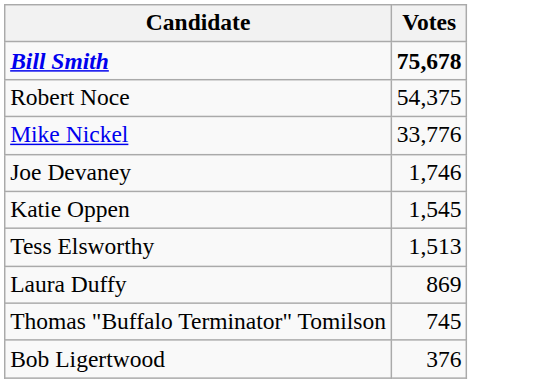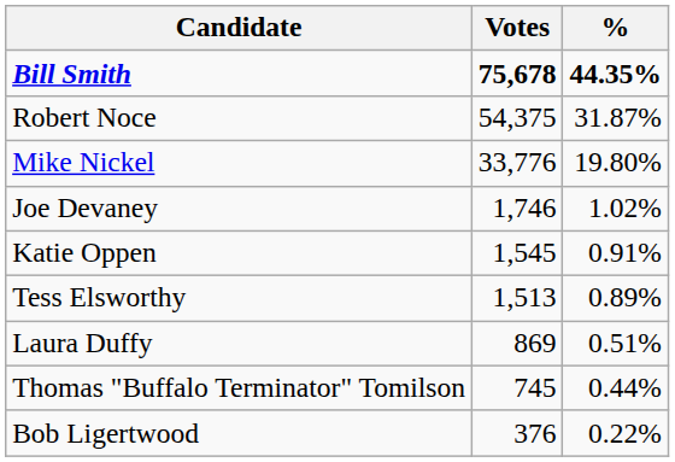 <table class="wikitable">
 <tr>
 <th>Candidate</th>
 <th>Votes</th>
+<th>%</th>
 </tr>
 <tr>
 <td><strong><em><a href='#'>Bill Smith</a></em></strong></td>
 <td align="right"><strong>75,678</strong></td>
+<td align="right"><strong>44.35%</strong></td>
 </tr>
 <tr>
 <td>Robert Noce</td>
 <td align="right">54,375</td>
+<td align="right">31.87%</td>
 </tr>
 <tr>
 <td><a href='#'>Mike Nickel</a></td>
 <td align="right">33,776</td>
+<td align="right">19.80%</td>
 </tr>
 <tr>
 <td>Joe Devaney</td>
 <td align="right">1,746</td>
+<td align="right">1.02%</td>
 </tr>
 <tr>
 <td>Katie Oppen</td>
 <td align="right">1,545</td>
+<td align="right">0.91%</td>
 </tr>
 <tr>
 <td>Tess Elsworthy</td>
 <td align="right">1,513</td>
+<td align="right">0.89%</td>
 </tr>
 <tr>
 <td>Laura Duffy</td>
 <td align="right">869</td>
+<td align="right">0.51%</td>
 </tr>
 <tr>
 <td>Thomas "Buffalo Terminator" Tomilson</td>
 <td align="right">745</td>
+<td align="right">0.44%</td>
 </tr>
 <tr>
 <td>Bob Ligertwood</td>
 <td align="right">376</td>
+<td align="right">0.22%</td>
 </tr>
 </table>
